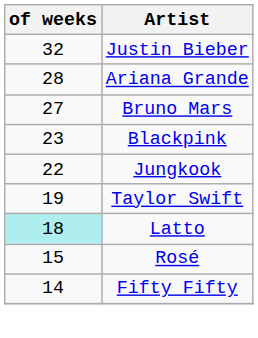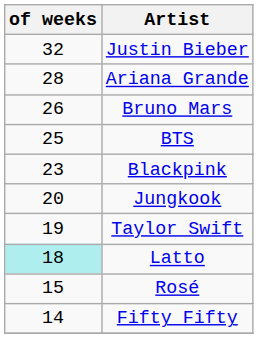 <table class="wikitable" style="text-align: center;">
 <tr>
 <th> of weeks</th>
 <th>Artist</th>
 </tr>
 <tr>
 <td>32</td>
 <td><a href='#'>Justin Bieber</a></td>
 </tr>
 <tr>
 <td>28</td>
 <td><a href='#'>Ariana Grande</a></td>
 </tr>
 <tr>
-<td>27</td>
+<td>26</td>
 <td><a href='#'>Bruno Mars</a></td>
+</tr>
+<tr>
+<td>25</td>
+<td><a href='#'>BTS</a></td>
 </tr>
 <tr>
 <td>23</td>
 <td><a href='#'>Blackpink</a></td>
 </tr>
 <tr>
-<td>22</td>
+<td>20</td>
 <td><a href='#'>Jungkook</a></td>
 </tr>
 <tr>
 <td>19</td>
 <td><a href='#'>Taylor Swift</a></td>
 </tr>
 <tr>
 <td style="background: paleturquoise;">18</td>
 <td><a href='#'>Latto</a></td>
 </tr>
 <tr>
 <td>15</td>
 <td><a href='#'>Rosé</a></td>
 </tr>
 <tr>
 <td>14</td>
 <td><a href='#'>Fifty Fifty</a></td>
 </tr>
 <tr>
 </tr>
 </table>
